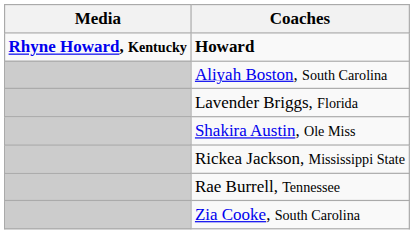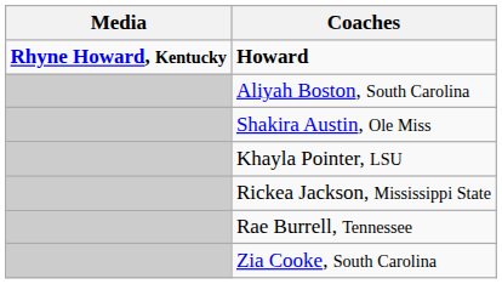 <table class="wikitable" style="white-space:nowrap; font-size:90%;">
 <tr>
 <th>Media</th>
 <th>Coaches</th>
 </tr>
 <tr>
 <td><strong><a href='#'>Rhyne Howard</a>, <small>Kentucky</small></strong></td>
 <td><strong>Howard</strong></td>
 </tr>
 <tr>
 <td style="background:#ccc;"></td>
 <td><a href='#'>Aliyah Boston</a>, <small>South Carolina</small></td>
 </tr>
 <tr>
 <td style="background:#ccc;"></td>
-<td>Lavender Briggs, <small>Florida</small></td>
+<td><a href='#'>Shakira Austin</a>, <small>Ole Miss</small></td>
 </tr>
 <tr>
 <td style="background:#ccc;"></td>
-<td><a href='#'>Shakira Austin</a>, <small>Ole Miss</small></td>
+<td>Khayla Pointer, <small>LSU</small></td>
 </tr>
 <tr>
 <td style="background:#ccc;"></td>
 <td>Rickea Jackson, <small>Mississippi State</small></td>
 </tr>
 <tr>
 <td style="background:#ccc;"></td>
 <td>Rae Burrell, <small>Tennessee</small></td>
 </tr>
 <tr>
 <td style="background:#ccc;"></td>
 <td><a href='#'>Zia Cooke</a>, <small>South Carolina</small></td>
 </tr>
 </table>
